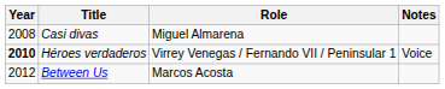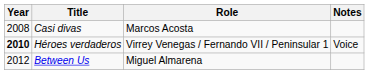 <table class="wikitable sortable">
 <tr>
 <th>Year</th>
 <th>Title</th>
 <th>Role</th>
 <th>Notes</th>
 </tr>
 <tr>
 <td>2008</td>
 <td><em>Casi divas</em></td>
-<td>Miguel Almarena</td>
+<td>Marcos Acosta</td>
 <td></td>
 </tr>
 <tr>
 <td><strong>2010</strong></td>
 <td><em>Héroes verdaderos</em></td>
 <td>Virrey Venegas / Fernando VII / Peninsular 1</td>
 <td>Voice</td>
 </tr>
 <tr>
 <td>2012</td>
 <td><em><a href='#'>Between Us</a></em></td>
-<td>Marcos Acosta</td>
+<td>Miguel Almarena</td>
 </tr>
 </table>
